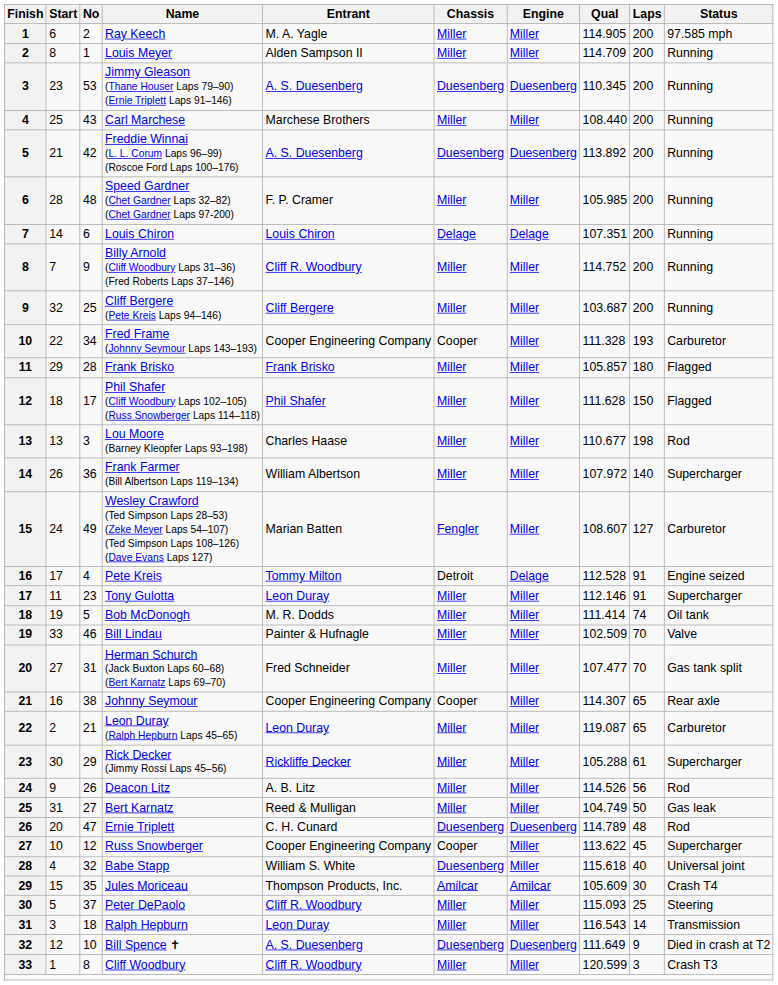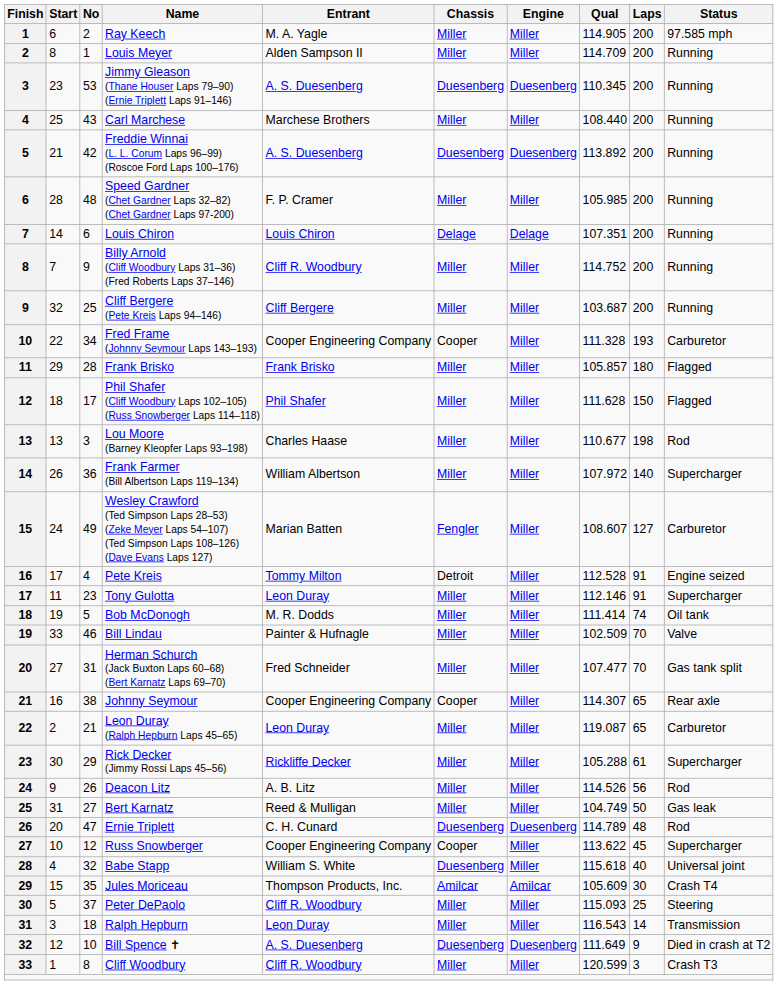 <table class="wikitable">
 <tr>
 <th>Finish</th>
 <th>Start</th>
 <th>No</th>
 <th>Name</th>
 <th>Entrant</th>
 <th>Chassis</th>
 <th>Engine</th>
 <th>Qual</th>
 <th>Laps</th>
 <th>Status</th>
 </tr>
 <tr>
 <th>1</th>
 <td>6</td>
 <td>2</td>
 <td> <a href='#'>Ray Keech</a></td>
 <td>M. A. Yagle</td>
 <td><a href='#'>Miller</a></td>
 <td><a href='#'>Miller</a></td>
 <td>114.905</td>
 <td>200</td>
 <td>97.585 mph</td>
 </tr>
 <tr>
 <th>2</th>
 <td>8</td>
 <td>1</td>
 <td> <a href='#'>Louis Meyer</a> <strong></strong></td>
 <td>Alden Sampson II</td>
 <td><a href='#'>Miller</a></td>
 <td><a href='#'>Miller</a></td>
 <td>114.709</td>
 <td>200</td>
 <td>Running</td>
 </tr>
 <tr>
 <th>3</th>
 <td>23</td>
 <td>53</td>
 <td> <a href='#'>Jimmy Gleason</a><br><small>(<a href='#'>Thane Houser</a> Laps 79–90)</small><br><small>(<a href='#'>Ernie Triplett</a> Laps 91–146)</small></td>
 <td><a href='#'>A. S. Duesenberg</a></td>
 <td><a href='#'>Duesenberg</a></td>
 <td><a href='#'>Duesenberg</a></td>
 <td>110.345</td>
 <td>200</td>
 <td>Running</td>
 </tr>
 <tr>
 <th>4</th>
 <td>25</td>
 <td>43</td>
 <td> <a href='#'>Carl Marchese</a> <strong></strong></td>
 <td>Marchese Brothers</td>
 <td><a href='#'>Miller</a></td>
 <td><a href='#'>Miller</a></td>
 <td>108.440</td>
 <td>200</td>
 <td>Running</td>
 </tr>
 <tr>
 <th>5</th>
 <td>21</td>
 <td>42</td>
 <td> <a href='#'>Freddie Winnai</a> <strong></strong><br><small>(<a href='#'>L. L. Corum</a> Laps 96–99)</small><br><small>(Roscoe Ford Laps 100–176)</small></td>
 <td><a href='#'>A. S. Duesenberg</a></td>
 <td><a href='#'>Duesenberg</a></td>
 <td><a href='#'>Duesenberg</a></td>
 <td>113.892</td>
 <td>200</td>
 <td>Running</td>
 </tr>
 <tr>
 <th>6</th>
 <td>28</td>
 <td>48</td>
 <td> <a href='#'>Speed Gardner</a> <strong></strong><br><small>(<a href='#'>Chet Gardner</a> Laps 32–82)</small><br><small>(<a href='#'>Chet Gardner</a> Laps 97-200)</small></td>
 <td>F. P. Cramer</td>
 <td><a href='#'>Miller</a></td>
 <td><a href='#'>Miller</a></td>
 <td>105.985</td>
 <td>200</td>
 <td>Running</td>
 </tr>
 <tr>
 <th>7</th>
 <td>14</td>
 <td>6</td>
 <td> <a href='#'>Louis Chiron</a> <strong></strong></td>
 <td><a href='#'>Louis Chiron</a></td>
 <td><a href='#'>Delage</a></td>
 <td><a href='#'>Delage</a></td>
 <td>107.351</td>
 <td>200</td>
 <td>Running</td>
 </tr>
 <tr>
 <th>8</th>
 <td>7</td>
 <td>9</td>
 <td> <a href='#'>Billy Arnold</a><br><small>(<a href='#'>Cliff Woodbury</a> Laps 31–36)</small><br><small>(Fred Roberts Laps 37–146)</small></td>
 <td><a href='#'>Cliff R. Woodbury</a></td>
 <td><a href='#'>Miller</a></td>
 <td><a href='#'>Miller</a></td>
 <td>114.752</td>
 <td>200</td>
 <td>Running</td>
 </tr>
 <tr>
 <th>9</th>
 <td>32</td>
 <td>25</td>
 <td> <a href='#'>Cliff Bergere</a><br><small>(<a href='#'>Pete Kreis</a> Laps 94–146)</small></td>
 <td><a href='#'>Cliff Bergere</a></td>
 <td><a href='#'>Miller</a></td>
 <td><a href='#'>Miller</a></td>
 <td>103.687</td>
 <td>200</td>
 <td>Running</td>
 </tr>
 <tr>
 <th>10</th>
 <td>22</td>
 <td>34</td>
 <td> <a href='#'>Fred Frame</a><br><small>(<a href='#'>Johnny Seymour</a> Laps 143–193)</small></td>
 <td>Cooper Engineering Company</td>
 <td>Cooper</td>
 <td><a href='#'>Miller</a></td>
 <td>111.328</td>
 <td>193</td>
 <td>Carburetor</td>
 </tr>
 <tr>
 <th>11</th>
 <td>29</td>
 <td>28</td>
 <td> <a href='#'>Frank Brisko</a> <strong></strong></td>
 <td><a href='#'>Frank Brisko</a></td>
 <td><a href='#'>Miller</a></td>
 <td><a href='#'>Miller</a></td>
 <td>105.857</td>
 <td>180</td>
 <td>Flagged</td>
 </tr>
 <tr>
 <th>12</th>
 <td>18</td>
 <td>17</td>
 <td> <a href='#'>Phil Shafer</a><br><small>(<a href='#'>Cliff Woodbury</a> Laps 102–105)</small><br><small>(<a href='#'>Russ Snowberger</a> Laps 114–118)</small></td>
 <td><a href='#'>Phil Shafer</a></td>
 <td><a href='#'>Miller</a></td>
 <td><a href='#'>Miller</a></td>
 <td>111.628</td>
 <td>150</td>
 <td>Flagged</td>
 </tr>
 <tr>
 <th>13</th>
 <td>13</td>
 <td>3</td>
 <td> <a href='#'>Lou Moore</a><br><small>(Barney Kleopfer Laps 93–198)</small></td>
 <td>Charles Haase</td>
 <td><a href='#'>Miller</a></td>
 <td><a href='#'>Miller</a></td>
 <td>110.677</td>
 <td>198</td>
 <td>Rod</td>
 </tr>
 <tr>
 <th>14</th>
 <td>26</td>
 <td>36</td>
 <td> <a href='#'>Frank Farmer</a> <strong></strong><br><small>(Bill Albertson Laps 119–134)</small></td>
 <td>William Albertson</td>
 <td><a href='#'>Miller</a></td>
 <td><a href='#'>Miller</a></td>
 <td>107.972</td>
 <td>140</td>
 <td>Supercharger</td>
 </tr>
 <tr>
 <th>15</th>
 <td>24</td>
 <td>49</td>
 <td> <a href='#'>Wesley Crawford</a> <strong></strong><br><small>(Ted Simpson Laps 28–53)</small><br><small>(<a href='#'>Zeke Meyer</a> Laps 54–107)</small><br><small>(Ted Simpson Laps 108–126)</small><br><small>(<a href='#'>Dave Evans</a> Laps 127)</small></td>
 <td>Marian Batten</td>
 <td><a href='#'>Fengler</a></td>
 <td><a href='#'>Miller</a></td>
 <td>108.607</td>
 <td>127</td>
 <td>Carburetor</td>
 </tr>
 <tr>
 <th>16</th>
 <td>17</td>
 <td>4</td>
 <td> <a href='#'>Pete Kreis</a></td>
 <td><a href='#'>Tommy Milton</a></td>
 <td>Detroit</td>
-<td><a href='#'>Delage</a></td>
+<td><a href='#'>Miller</a></td>
 <td>112.528</td>
 <td>91</td>
 <td>Engine seized</td>
 </tr>
 <tr>
 <th>17</th>
 <td>11</td>
 <td>23</td>
 <td> <a href='#'>Tony Gulotta</a></td>
 <td><a href='#'>Leon Duray</a></td>
 <td><a href='#'>Miller</a></td>
 <td><a href='#'>Miller</a></td>
 <td>112.146</td>
 <td>91</td>
 <td>Supercharger</td>
 </tr>
 <tr>
 <th>18</th>
 <td>19</td>
 <td>5</td>
 <td> <a href='#'>Bob McDonogh</a></td>
 <td>M. R. Dodds</td>
 <td><a href='#'>Miller</a></td>
 <td><a href='#'>Miller</a></td>
 <td>111.414</td>
 <td>74</td>
 <td>Oil tank</td>
 </tr>
 <tr>
 <th>19</th>
 <td>33</td>
 <td>46</td>
 <td> <a href='#'>Bill Lindau</a> <strong></strong></td>
 <td>Painter & Hufnagle</td>
 <td><a href='#'>Miller</a></td>
 <td><a href='#'>Miller</a></td>
 <td>102.509</td>
 <td>70</td>
 <td>Valve</td>
 </tr>
 <tr>
 <th>20</th>
 <td>27</td>
 <td>31</td>
 <td> <a href='#'>Herman Schurch</a> <strong></strong><br><small>(Jack Buxton Laps 60–68)</small><br><small>(<a href='#'>Bert Karnatz</a> Laps 69–70)</small></td>
 <td>Fred Schneider</td>
 <td><a href='#'>Miller</a></td>
 <td><a href='#'>Miller</a></td>
 <td>107.477</td>
 <td>70</td>
 <td>Gas tank split</td>
 </tr>
 <tr>
 <th>21</th>
 <td>16</td>
 <td>38</td>
 <td> <a href='#'>Johnny Seymour</a></td>
 <td>Cooper Engineering Company</td>
 <td>Cooper</td>
 <td><a href='#'>Miller</a></td>
 <td>114.307</td>
 <td>65</td>
 <td>Rear axle</td>
 </tr>
 <tr>
 <th>22</th>
 <td>2</td>
 <td>21</td>
 <td> <a href='#'>Leon Duray</a><br><small>(<a href='#'>Ralph Hepburn</a> Laps 45–65)</small></td>
 <td><a href='#'>Leon Duray</a></td>
 <td><a href='#'>Miller</a></td>
 <td><a href='#'>Miller</a></td>
 <td>119.087</td>
 <td>65</td>
 <td>Carburetor</td>
 </tr>
 <tr>
 <th>23</th>
 <td>30</td>
 <td>29</td>
 <td> <a href='#'>Rick Decker</a> <strong></strong><br><small>(Jimmy Rossi Laps 45–56)</small></td>
 <td><a href='#'>Rickliffe Decker</a></td>
 <td><a href='#'>Miller</a></td>
 <td><a href='#'>Miller</a></td>
 <td>105.288</td>
 <td>61</td>
 <td>Supercharger</td>
 </tr>
 <tr>
 <th>24</th>
 <td>9</td>
 <td>26</td>
 <td> <a href='#'>Deacon Litz</a></td>
 <td>A. B. Litz</td>
 <td><a href='#'>Miller</a></td>
 <td><a href='#'>Miller</a></td>
 <td>114.526</td>
 <td>56</td>
 <td>Rod</td>
 </tr>
 <tr>
 <th>25</th>
 <td>31</td>
 <td>27</td>
 <td> <a href='#'>Bert Karnatz</a> <strong></strong></td>
 <td>Reed & Mulligan</td>
 <td><a href='#'>Miller</a></td>
 <td><a href='#'>Miller</a></td>
 <td>104.749</td>
 <td>50</td>
 <td>Gas leak</td>
 </tr>
 <tr>
 <th>26</th>
 <td>20</td>
 <td>47</td>
 <td> <a href='#'>Ernie Triplett</a> <strong></strong></td>
 <td>C. H. Cunard</td>
 <td><a href='#'>Duesenberg</a></td>
 <td><a href='#'>Duesenberg</a></td>
 <td>114.789</td>
 <td>48</td>
 <td>Rod</td>
 </tr>
 <tr>
 <th>27</th>
 <td>10</td>
 <td>12</td>
 <td> <a href='#'>Russ Snowberger</a></td>
 <td>Cooper Engineering Company</td>
 <td>Cooper</td>
 <td><a href='#'>Miller</a></td>
 <td>113.622</td>
 <td>45</td>
 <td>Supercharger</td>
 </tr>
 <tr>
 <th>28</th>
 <td>4</td>
 <td>32</td>
 <td> <a href='#'>Babe Stapp</a></td>
 <td>William S. White</td>
 <td><a href='#'>Duesenberg</a></td>
 <td><a href='#'>Miller</a></td>
 <td>115.618</td>
 <td>40</td>
 <td>Universal joint</td>
 </tr>
 <tr>
 <th>29</th>
 <td>15</td>
 <td>35</td>
 <td> <a href='#'>Jules Moriceau</a> <strong></strong></td>
 <td>Thompson Products, Inc.</td>
 <td><a href='#'>Amilcar</a></td>
 <td><a href='#'>Amilcar</a></td>
 <td>105.609</td>
 <td>30</td>
 <td>Crash T4</td>
 </tr>
 <tr>
 <th>30</th>
 <td>5</td>
 <td>37</td>
 <td> <a href='#'>Peter DePaolo</a> <strong></strong></td>
 <td><a href='#'>Cliff R. Woodbury</a></td>
 <td><a href='#'>Miller</a></td>
 <td><a href='#'>Miller</a></td>
 <td>115.093</td>
 <td>25</td>
 <td>Steering</td>
 </tr>
 <tr>
 <th>31</th>
 <td>3</td>
 <td>18</td>
 <td> <a href='#'>Ralph Hepburn</a></td>
 <td><a href='#'>Leon Duray</a></td>
 <td><a href='#'>Miller</a></td>
 <td><a href='#'>Miller</a></td>
 <td>116.543</td>
 <td>14</td>
 <td>Transmission</td>
 </tr>
 <tr>
 <th>32</th>
 <td>12</td>
 <td>10</td>
 <td> <a href='#'>Bill Spence</a> <strong></strong> ✝</td>
 <td><a href='#'>A. S. Duesenberg</a></td>
 <td><a href='#'>Duesenberg</a></td>
 <td><a href='#'>Duesenberg</a></td>
 <td>111.649</td>
 <td>9</td>
 <td>Died in crash at T2</td>
 </tr>
 <tr>
 <th>33</th>
 <td>1</td>
 <td>8</td>
 <td> <a href='#'>Cliff Woodbury</a></td>
 <td><a href='#'>Cliff R. Woodbury</a></td>
 <td><a href='#'>Miller</a></td>
 <td><a href='#'>Miller</a></td>
 <td>120.599</td>
 <td>3</td>
 <td>Crash T3</td>
 </tr>
 <tr>
 <td colspan=12 align=center></td>
 </tr>
 </table>
